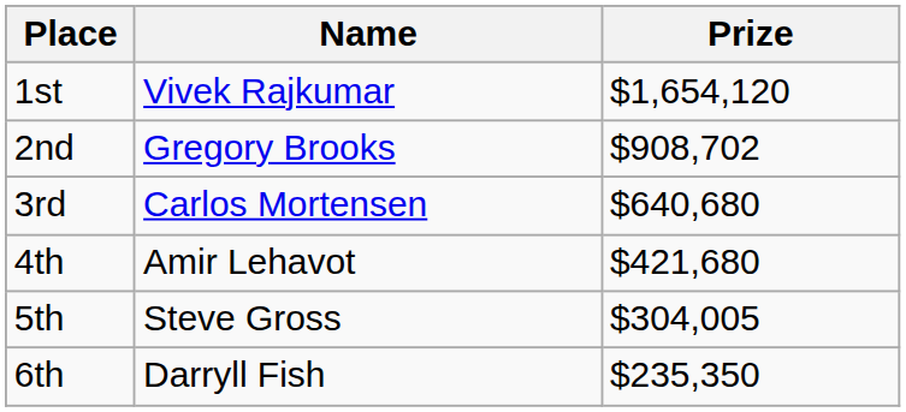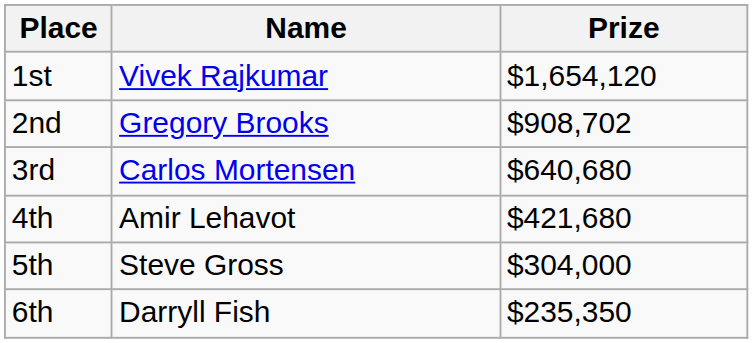 <table class="wikitable">
 <tr>
 <th style="width:50px;">Place</th>
 <th style="width:200px;">Name</th>
 <th style="width:125px;">Prize</th>
 </tr>
 <tr>
 <td>1st</td>
 <td> <a href='#'>Vivek Rajkumar</a></td>
 <td>$1,654,120</td>
 </tr>
 <tr>
 <td>2nd</td>
 <td> <a href='#'>Gregory Brooks</a></td>
 <td>$908,702</td>
 </tr>
 <tr>
 <td>3rd</td>
 <td> <a href='#'>Carlos Mortensen</a></td>
 <td>$640,680</td>
 </tr>
 <tr>
 <td>4th</td>
 <td> Amir Lehavot</td>
 <td>$421,680</td>
 </tr>
 <tr>
 <td>5th</td>
 <td> Steve Gross</td>
-<td>$304,005</td>
+<td>$304,000</td>
 </tr>
 <tr>
 <td>6th</td>
 <td> Darryll Fish</td>
 <td>$235,350</td>
 </tr>
 </table>
